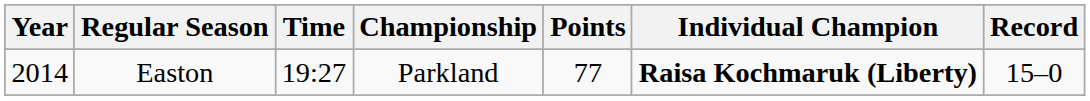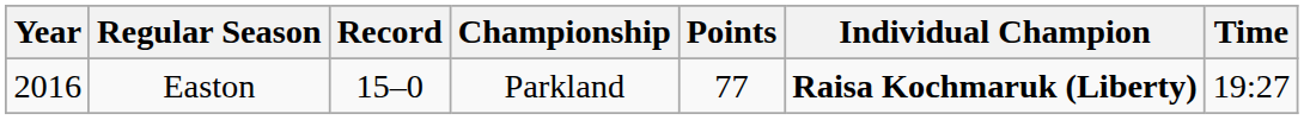 <table class="wikitable" style="text-align:center">
 <tr>
 <th>Year</th>
 <th>Regular Season</th>
-<th>Time</th>
+<th>Record</th>
 <th>Championship</th>
 <th>Points</th>
 <th>Individual Champion</th>
-<th>Record</th>
+<th>Time</th>
 </tr>
 <tr>
-<td>2014</td>
+<td>2016</td>
 <td>Easton</td>
-<td>19:27</td>
+<td>15–0</td>
 <td>Parkland</td>
 <td>77</td>
 <td><strong>Raisa Kochmaruk (Liberty)</strong></td>
-<td>15–0</td>
+<td>19:27</td>
 </tr>
 </table>
